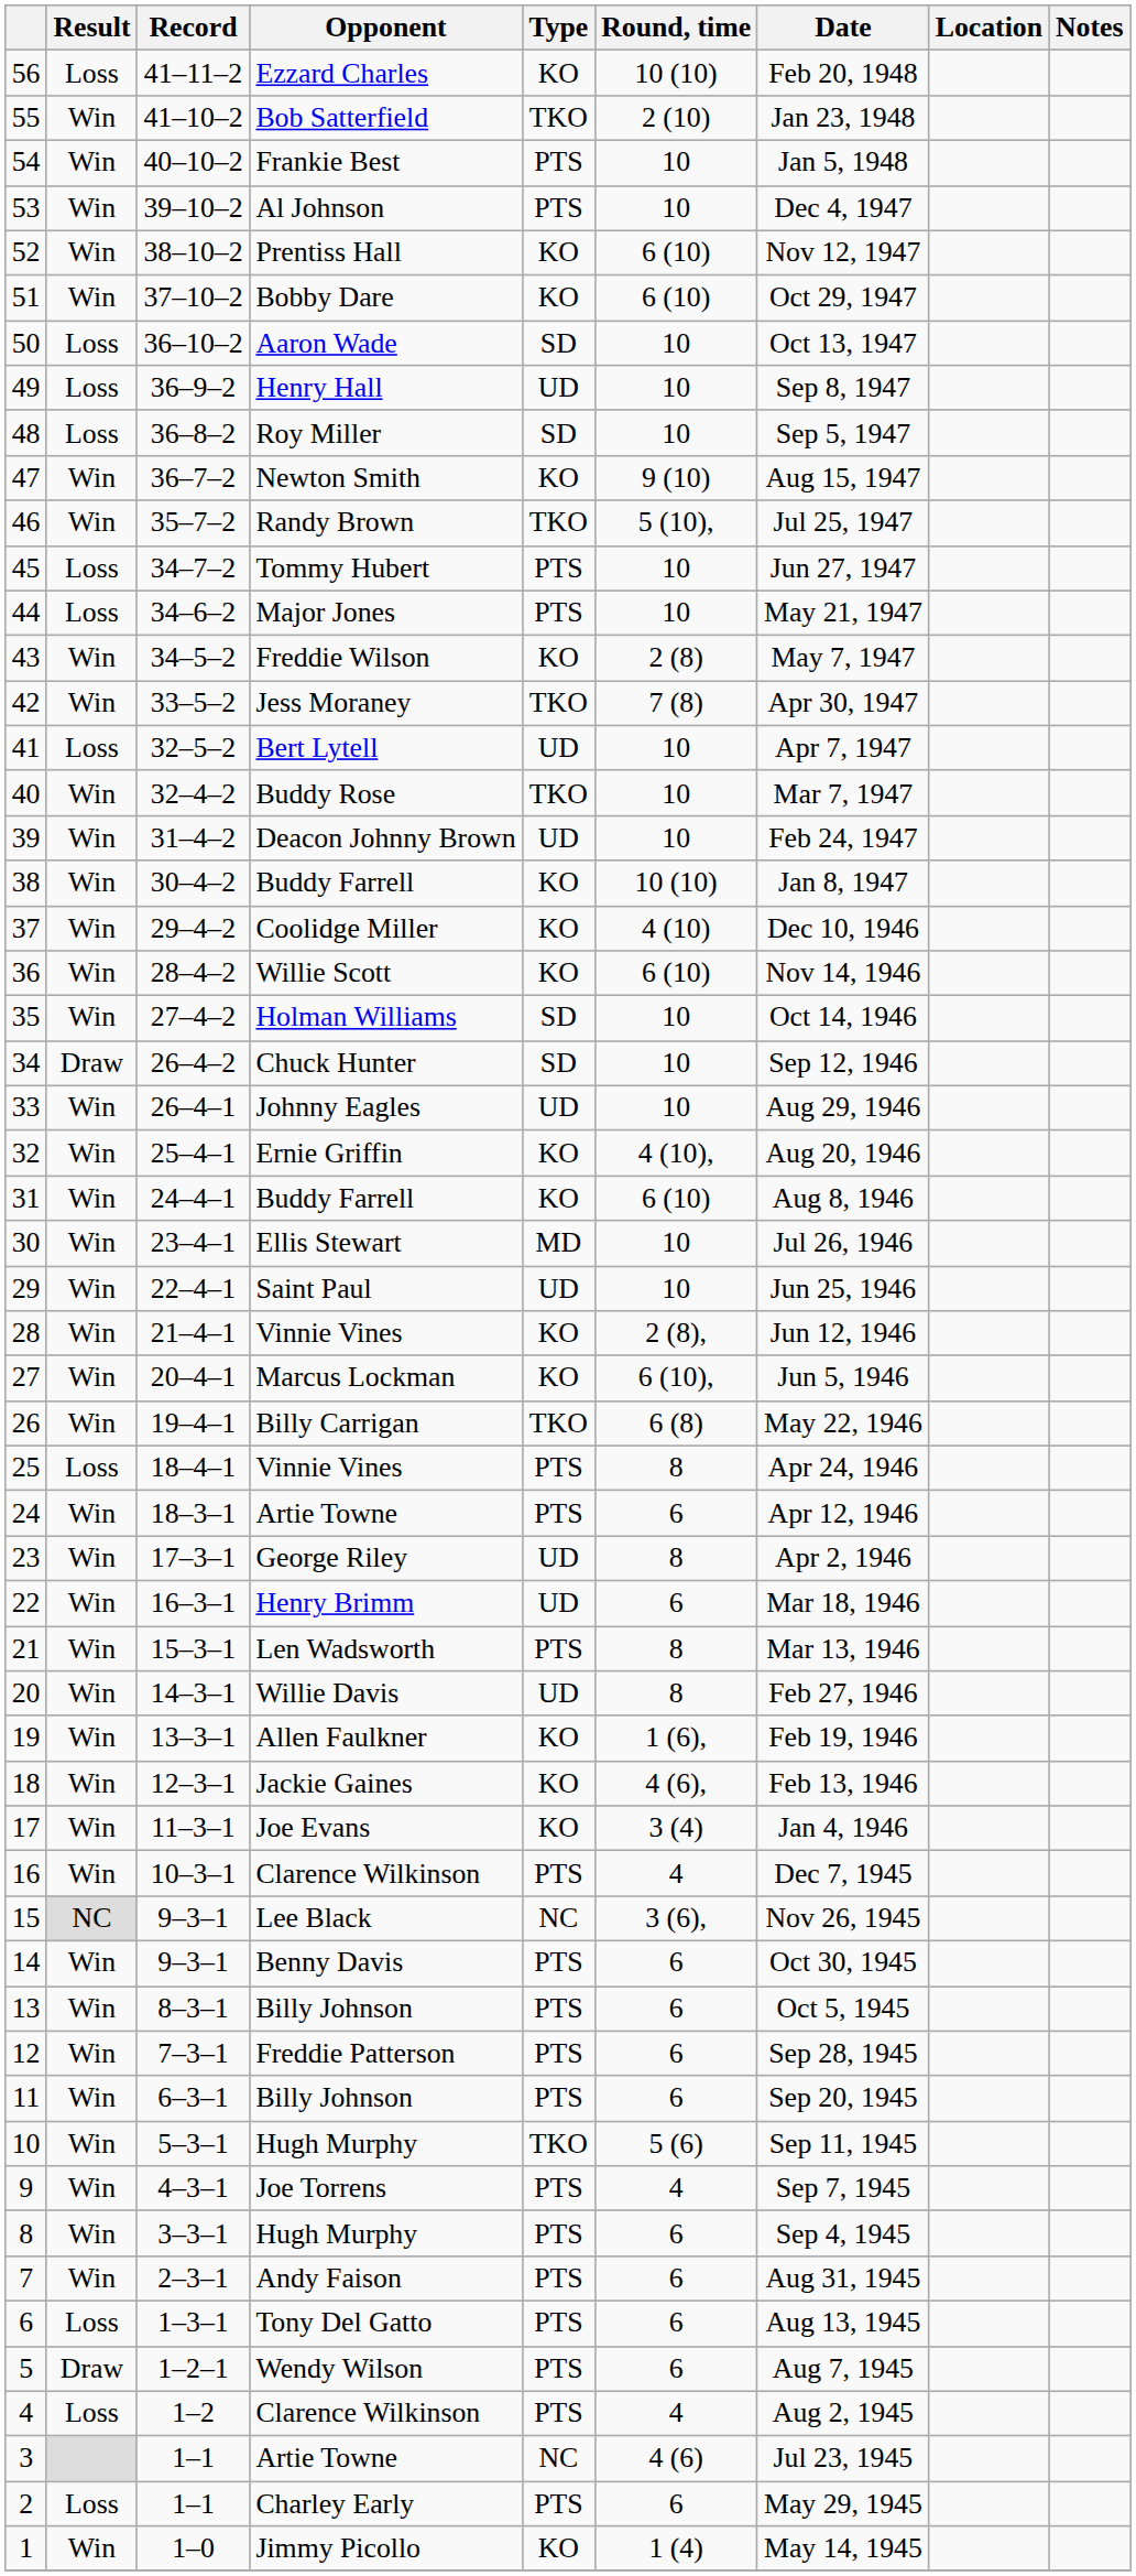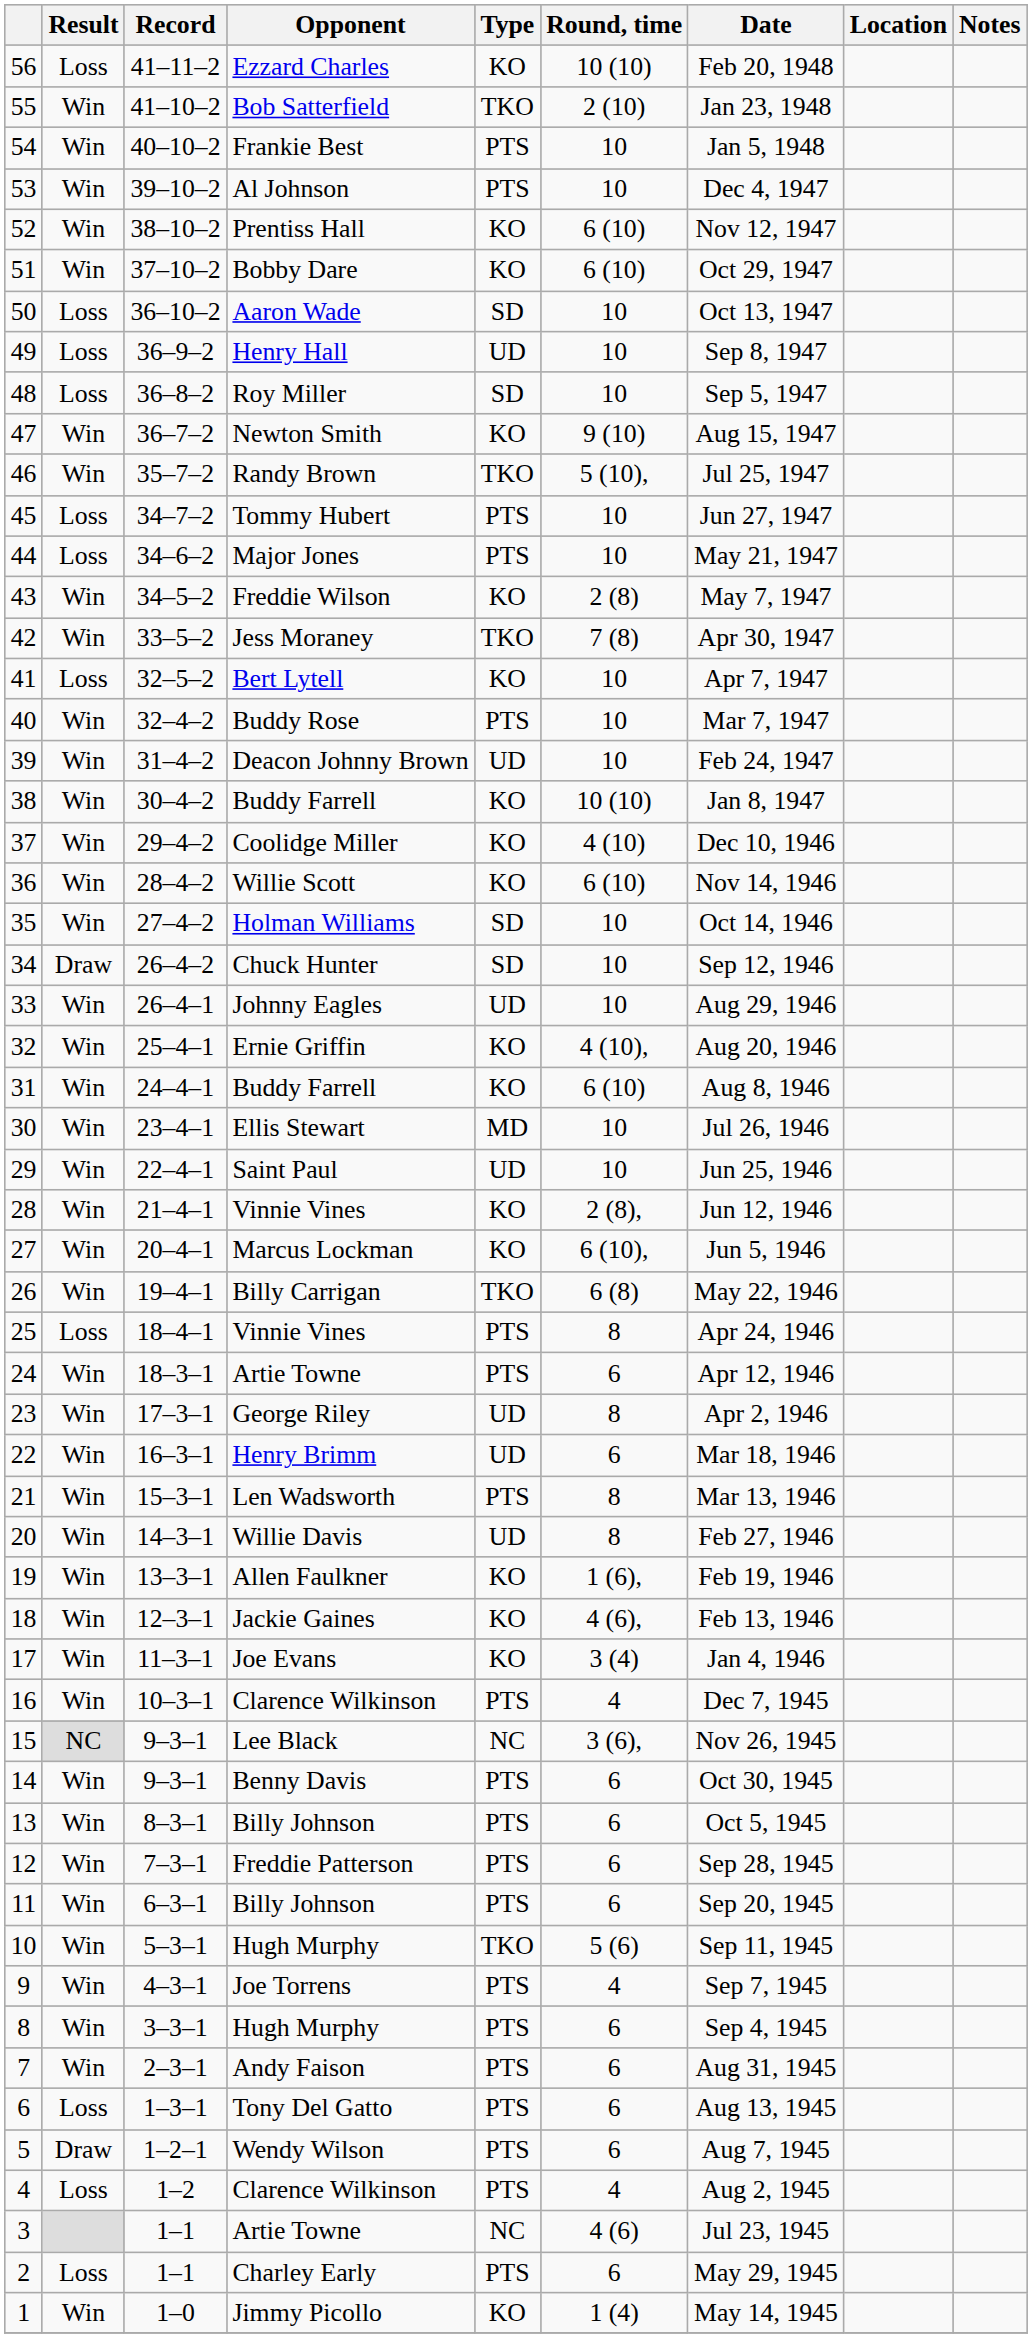 <table class="wikitable" style="text-align:center">
 <tr>
 <th></th>
 <th>Result</th>
 <th>Record</th>
 <th>Opponent</th>
 <th>Type</th>
 <th>Round, time</th>
 <th>Date</th>
 <th>Location</th>
 <th>Notes</th>
 </tr>
 <tr>
 <td>56</td>
 <td>Loss</td>
 <td>41–11–2 </td>
 <td align=left><a href='#'>Ezzard Charles</a></td>
 <td>KO</td>
 <td>10 (10)</td>
 <td>Feb 20, 1948</td>
 <td style="text-align:left;"></td>
 <td style="text-align:left;"></td>
 </tr>
 <tr>
 <td>55</td>
 <td>Win</td>
 <td>41–10–2 </td>
 <td align=left><a href='#'>Bob Satterfield</a></td>
 <td>TKO</td>
 <td>2 (10)</td>
 <td>Jan 23, 1948</td>
 <td style="text-align:left;"></td>
 <td></td>
 </tr>
 <tr>
 <td>54</td>
 <td>Win</td>
 <td>40–10–2 </td>
 <td align=left>Frankie Best</td>
 <td>PTS</td>
 <td>10</td>
 <td>Jan 5, 1948</td>
 <td style="text-align:left;"></td>
 <td></td>
 </tr>
 <tr>
 <td>53</td>
 <td>Win</td>
 <td>39–10–2 </td>
 <td align=left>Al Johnson</td>
 <td>PTS</td>
 <td>10</td>
 <td>Dec 4, 1947</td>
 <td style="text-align:left;"></td>
 <td></td>
 </tr>
 <tr>
 <td>52</td>
 <td>Win</td>
 <td>38–10–2 </td>
 <td align=left>Prentiss Hall</td>
 <td>KO</td>
 <td>6 (10)</td>
 <td>Nov 12, 1947</td>
 <td style="text-align:left;"></td>
 <td></td>
 </tr>
 <tr>
 <td>51</td>
 <td>Win</td>
 <td>37–10–2 </td>
 <td align=left>Bobby Dare</td>
 <td>KO</td>
 <td>6 (10)</td>
 <td>Oct 29, 1947</td>
 <td style="text-align:left;"></td>
 <td></td>
 </tr>
 <tr>
 <td>50</td>
 <td>Loss</td>
 <td>36–10–2 </td>
 <td align=left><a href='#'>Aaron Wade</a></td>
 <td>SD</td>
 <td>10</td>
 <td>Oct 13, 1947</td>
 <td style="text-align:left;"></td>
 <td></td>
 </tr>
 <tr>
 <td>49</td>
 <td>Loss</td>
 <td>36–9–2 </td>
 <td align=left><a href='#'>Henry Hall</a></td>
 <td>UD</td>
 <td>10</td>
 <td>Sep 8, 1947</td>
 <td style="text-align:left;"></td>
 <td></td>
 </tr>
 <tr>
 <td>48</td>
 <td>Loss</td>
 <td>36–8–2 </td>
 <td align=left>Roy Miller</td>
 <td>SD</td>
 <td>10</td>
 <td>Sep 5, 1947</td>
 <td style="text-align:left;"></td>
 <td></td>
 </tr>
 <tr>
 <td>47</td>
 <td>Win</td>
 <td>36–7–2 </td>
 <td align=left>Newton Smith</td>
 <td>KO</td>
 <td>9 (10)</td>
 <td>Aug 15, 1947</td>
 <td style="text-align:left;"></td>
 <td style="text-align:left;"></td>
 </tr>
 <tr>
 <td>46</td>
 <td>Win</td>
 <td>35–7–2 </td>
 <td align=left>Randy Brown</td>
 <td>TKO</td>
 <td>5 (10), </td>
 <td>Jul 25, 1947</td>
 <td style="text-align:left;"></td>
 <td></td>
 </tr>
 <tr>
 <td>45</td>
 <td>Loss</td>
 <td>34–7–2 </td>
 <td align=left>Tommy Hubert</td>
 <td>PTS</td>
 <td>10</td>
 <td>Jun 27, 1947</td>
 <td style="text-align:left;"></td>
 <td></td>
 </tr>
 <tr>
 <td>44</td>
 <td>Loss</td>
 <td>34–6–2 </td>
 <td align=left>Major Jones</td>
 <td>PTS</td>
 <td>10</td>
 <td>May 21, 1947</td>
 <td style="text-align:left;"></td>
 <td></td>
 </tr>
 <tr>
 <td>43</td>
 <td>Win</td>
 <td>34–5–2 </td>
 <td align=left>Freddie Wilson</td>
 <td>KO</td>
 <td>2 (8)</td>
 <td>May 7, 1947</td>
 <td style="text-align:left;"></td>
 <td></td>
 </tr>
 <tr>
 <td>42</td>
 <td>Win</td>
 <td>33–5–2 </td>
 <td align=left>Jess Moraney</td>
 <td>TKO</td>
 <td>7 (8)</td>
 <td>Apr 30, 1947</td>
 <td style="text-align:left;"></td>
 <td></td>
 </tr>
 <tr>
 <td>41</td>
 <td>Loss</td>
 <td>32–5–2 </td>
 <td align=left><a href='#'>Bert Lytell</a></td>
-<td>UD</td>
+<td>KO</td>
 <td>10</td>
 <td>Apr 7, 1947</td>
 <td style="text-align:left;"></td>
 <td></td>
 </tr>
 <tr>
 <td>40</td>
 <td>Win</td>
 <td>32–4–2 </td>
 <td align=left>Buddy Rose</td>
-<td>TKO</td>
+<td>PTS</td>
 <td>10</td>
 <td>Mar 7, 1947</td>
 <td style="text-align:left;"></td>
 <td></td>
 </tr>
 <tr>
 <td>39</td>
 <td>Win</td>
 <td>31–4–2 </td>
 <td align=left>Deacon Johnny Brown</td>
 <td>UD</td>
 <td>10</td>
 <td>Feb 24, 1947</td>
 <td style="text-align:left;"></td>
 <td></td>
 </tr>
 <tr>
 <td>38</td>
 <td>Win</td>
 <td>30–4–2 </td>
 <td align=left>Buddy Farrell</td>
 <td>KO</td>
 <td>10 (10)</td>
 <td>Jan 8, 1947</td>
 <td style="text-align:left;"></td>
 <td></td>
 </tr>
 <tr>
 <td>37</td>
 <td>Win</td>
 <td>29–4–2 </td>
 <td align=left>Coolidge Miller</td>
 <td>KO</td>
 <td>4 (10)</td>
 <td>Dec 10, 1946</td>
 <td style="text-align:left;"></td>
 <td></td>
 </tr>
 <tr>
 <td>36</td>
 <td>Win</td>
 <td>28–4–2 </td>
 <td align=left>Willie Scott</td>
 <td>KO</td>
 <td>6 (10)</td>
 <td>Nov 14, 1946</td>
 <td style="text-align:left;"></td>
 <td></td>
 </tr>
 <tr>
 <td>35</td>
 <td>Win</td>
 <td>27–4–2 </td>
 <td align=left><a href='#'>Holman Williams</a></td>
 <td>SD</td>
 <td>10</td>
 <td>Oct 14, 1946</td>
 <td style="text-align:left;"></td>
 <td></td>
 </tr>
 <tr>
 <td>34</td>
 <td>Draw</td>
 <td>26–4–2 </td>
 <td align=left>Chuck Hunter</td>
 <td>SD</td>
 <td>10</td>
 <td>Sep 12, 1946</td>
 <td style="text-align:left;"></td>
 <td></td>
 </tr>
 <tr>
 <td>33</td>
 <td>Win</td>
 <td>26–4–1 </td>
 <td align=left>Johnny Eagles</td>
 <td>UD</td>
 <td>10</td>
 <td>Aug 29, 1946</td>
 <td style="text-align:left;"></td>
 <td></td>
 </tr>
 <tr>
 <td>32</td>
 <td>Win</td>
 <td>25–4–1 </td>
 <td align=left>Ernie Griffin</td>
 <td>KO</td>
 <td>4 (10), </td>
 <td>Aug 20, 1946</td>
 <td style="text-align:left;"></td>
 <td></td>
 </tr>
 <tr>
 <td>31</td>
 <td>Win</td>
 <td>24–4–1 </td>
 <td align=left>Buddy Farrell</td>
 <td>KO</td>
 <td>6 (10)</td>
 <td>Aug 8, 1946</td>
 <td style="text-align:left;"></td>
 <td></td>
 </tr>
 <tr>
 <td>30</td>
 <td>Win</td>
 <td>23–4–1 </td>
 <td align=left>Ellis Stewart</td>
 <td>MD</td>
 <td>10</td>
 <td>Jul 26, 1946</td>
 <td style="text-align:left;"></td>
 <td></td>
 </tr>
 <tr>
 <td>29</td>
 <td>Win</td>
 <td>22–4–1 </td>
 <td align=left>Saint Paul</td>
 <td>UD</td>
 <td>10</td>
 <td>Jun 25, 1946</td>
 <td style="text-align:left;"></td>
 <td></td>
 </tr>
 <tr>
 <td>28</td>
 <td>Win</td>
 <td>21–4–1 </td>
 <td align=left>Vinnie Vines</td>
 <td>KO</td>
 <td>2 (8), </td>
 <td>Jun 12, 1946</td>
 <td style="text-align:left;"></td>
 <td></td>
 </tr>
 <tr>
 <td>27</td>
 <td>Win</td>
 <td>20–4–1 </td>
 <td align=left>Marcus Lockman</td>
 <td>KO</td>
 <td>6 (10), </td>
 <td>Jun 5, 1946</td>
 <td style="text-align:left;"></td>
 <td></td>
 </tr>
 <tr>
 <td>26</td>
 <td>Win</td>
 <td>19–4–1 </td>
 <td align=left>Billy Carrigan</td>
 <td>TKO</td>
 <td>6 (8)</td>
 <td>May 22, 1946</td>
 <td style="text-align:left;"></td>
 <td></td>
 </tr>
 <tr>
 <td>25</td>
 <td>Loss</td>
 <td>18–4–1 </td>
 <td align=left>Vinnie Vines</td>
 <td>PTS</td>
 <td>8</td>
 <td>Apr 24, 1946</td>
 <td style="text-align:left;"></td>
 <td></td>
 </tr>
 <tr>
 <td>24</td>
 <td>Win</td>
 <td>18–3–1 </td>
 <td align=left>Artie Towne</td>
 <td>PTS</td>
 <td>6</td>
 <td>Apr 12, 1946</td>
 <td style="text-align:left;"></td>
 <td></td>
 </tr>
 <tr>
 <td>23</td>
 <td>Win</td>
 <td>17–3–1 </td>
 <td align=left>George Riley</td>
 <td>UD</td>
 <td>8</td>
 <td>Apr 2, 1946</td>
 <td style="text-align:left;"></td>
 <td></td>
 </tr>
 <tr>
 <td>22</td>
 <td>Win</td>
 <td>16–3–1 </td>
 <td align=left><a href='#'>Henry Brimm</a></td>
 <td>UD</td>
 <td>6</td>
 <td>Mar 18, 1946</td>
 <td style="text-align:left;"></td>
 <td></td>
 </tr>
 <tr>
 <td>21</td>
 <td>Win</td>
 <td>15–3–1 </td>
 <td align=left>Len Wadsworth</td>
 <td>PTS</td>
 <td>8</td>
 <td>Mar 13, 1946</td>
 <td style="text-align:left;"></td>
 <td></td>
 </tr>
 <tr>
 <td>20</td>
 <td>Win</td>
 <td>14–3–1 </td>
 <td align=left>Willie Davis</td>
 <td>UD</td>
 <td>8</td>
 <td>Feb 27, 1946</td>
 <td style="text-align:left;"></td>
 <td></td>
 </tr>
 <tr>
 <td>19</td>
 <td>Win</td>
 <td>13–3–1 </td>
 <td align=left>Allen Faulkner</td>
 <td>KO</td>
 <td>1 (6), </td>
 <td>Feb 19, 1946</td>
 <td style="text-align:left;"></td>
 <td></td>
 </tr>
 <tr>
 <td>18</td>
 <td>Win</td>
 <td>12–3–1 </td>
 <td align=left>Jackie Gaines</td>
 <td>KO</td>
 <td>4 (6), </td>
 <td>Feb 13, 1946</td>
 <td style="text-align:left;"></td>
 <td></td>
 </tr>
 <tr>
 <td>17</td>
 <td>Win</td>
 <td>11–3–1 </td>
 <td align=left>Joe Evans</td>
 <td>KO</td>
 <td>3 (4)</td>
 <td>Jan 4, 1946</td>
 <td style="text-align:left;"></td>
 <td></td>
 </tr>
 <tr>
 <td>16</td>
 <td>Win</td>
 <td>10–3–1 </td>
 <td align=left>Clarence Wilkinson</td>
 <td>PTS</td>
 <td>4</td>
 <td>Dec 7, 1945</td>
 <td style="text-align:left;"></td>
 <td></td>
 </tr>
 <tr>
 <td>15</td>
 <td style="background:#DDD">NC</td>
 <td>9–3–1 </td>
 <td align=left>Lee Black</td>
 <td>NC</td>
 <td>3 (6), </td>
 <td>Nov 26, 1945</td>
 <td style="text-align:left;"></td>
 <td style="text-align:left;"></td>
 </tr>
 <tr>
 <td>14</td>
 <td>Win</td>
 <td>9–3–1 </td>
 <td align=left>Benny Davis</td>
 <td>PTS</td>
 <td>6</td>
 <td>Oct 30, 1945</td>
 <td style="text-align:left;"></td>
 <td></td>
 </tr>
 <tr>
 <td>13</td>
 <td>Win</td>
 <td>8–3–1 </td>
 <td align=left>Billy Johnson</td>
 <td>PTS</td>
 <td>6</td>
 <td>Oct 5, 1945</td>
 <td style="text-align:left;"></td>
 <td></td>
 </tr>
 <tr>
 <td>12</td>
 <td>Win</td>
 <td>7–3–1 </td>
 <td align=left>Freddie Patterson</td>
 <td>PTS</td>
 <td>6</td>
 <td>Sep 28, 1945</td>
 <td style="text-align:left;"></td>
 <td></td>
 </tr>
 <tr>
 <td>11</td>
 <td>Win</td>
 <td>6–3–1 </td>
 <td align=left>Billy Johnson</td>
 <td>PTS</td>
 <td>6</td>
 <td>Sep 20, 1945</td>
 <td style="text-align:left;"></td>
 <td></td>
 </tr>
 <tr>
 <td>10</td>
 <td>Win</td>
 <td>5–3–1 </td>
 <td align=left>Hugh Murphy</td>
 <td>TKO</td>
 <td>5 (6)</td>
 <td>Sep 11, 1945</td>
 <td style="text-align:left;"></td>
 <td style="text-align:left;"></td>
 </tr>
 <tr>
 <td>9</td>
 <td>Win</td>
 <td>4–3–1 </td>
 <td align=left>Joe Torrens</td>
 <td>PTS</td>
 <td>4</td>
 <td>Sep 7, 1945</td>
 <td style="text-align:left;"></td>
 <td></td>
 </tr>
 <tr>
 <td>8</td>
 <td>Win</td>
 <td>3–3–1 </td>
 <td align=left>Hugh Murphy</td>
 <td>PTS</td>
 <td>6</td>
 <td>Sep 4, 1945</td>
 <td style="text-align:left;"></td>
 <td></td>
 </tr>
 <tr>
 <td>7</td>
 <td>Win</td>
 <td>2–3–1 </td>
 <td align=left>Andy Faison</td>
 <td>PTS</td>
 <td>6</td>
 <td>Aug 31, 1945</td>
 <td style="text-align:left;"></td>
 <td></td>
 </tr>
 <tr>
 <td>6</td>
 <td>Loss</td>
 <td>1–3–1 </td>
 <td align=left>Tony Del Gatto</td>
 <td>PTS</td>
 <td>6</td>
 <td>Aug 13, 1945</td>
 <td style="text-align:left;"></td>
 <td></td>
 </tr>
 <tr>
 <td>5</td>
 <td>Draw</td>
 <td>1–2–1 </td>
 <td align=left>Wendy Wilson</td>
 <td>PTS</td>
 <td>6</td>
 <td>Aug 7, 1945</td>
 <td style="text-align:left;"></td>
 <td></td>
 </tr>
 <tr>
 <td>4</td>
 <td>Loss</td>
 <td>1–2 </td>
 <td align=left>Clarence Wilkinson</td>
 <td>PTS</td>
 <td>4</td>
 <td>Aug 2, 1945</td>
 <td style="text-align:left;"></td>
 <td></td>
 </tr>
 <tr>
 <td>3</td>
 <td style="background:#DDD"></td>
 <td>1–1 </td>
 <td align=left>Artie Towne</td>
 <td>NC</td>
 <td>4 (6)</td>
 <td>Jul 23, 1945</td>
 <td style="text-align:left;"></td>
 <td style="text-align:left;"></td>
 </tr>
 <tr>
 <td>2</td>
 <td>Loss</td>
 <td>1–1</td>
 <td align=left>Charley Early</td>
 <td>PTS</td>
 <td>6</td>
 <td>May 29, 1945</td>
 <td style="text-align:left;"></td>
 <td></td>
 </tr>
 <tr>
 <td>1</td>
 <td>Win</td>
 <td>1–0</td>
 <td align=left>Jimmy Picollo</td>
 <td>KO</td>
 <td>1 (4)</td>
 <td>May 14, 1945</td>
 <td style="text-align:left;"></td>
 <td></td>
 </tr>
 <tr>
 </tr>
 </table>
